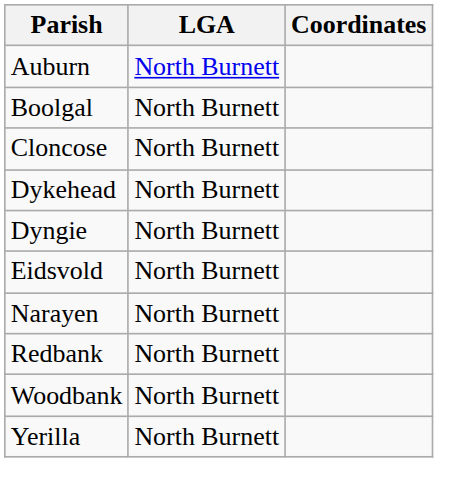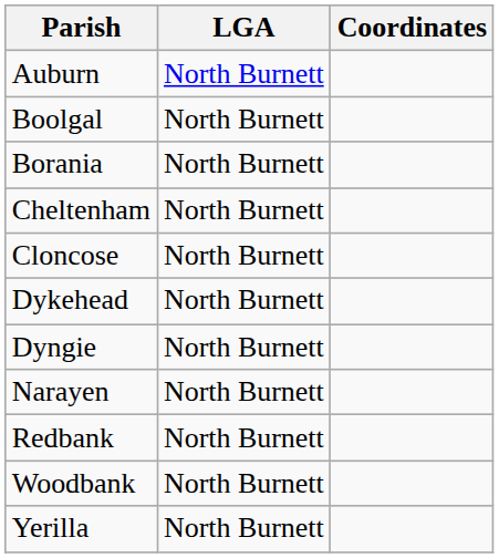 <table class="wikitable sortable">
 <tr>
 <th>Parish</th>
 <th>LGA</th>
 <th>Coordinates</th>
 </tr>
 <tr>
 <td>Auburn</td>
 <td><a href='#'>North Burnett</a></td>
 <td></td>
 </tr>
 <tr>
 <td>Boolgal</td>
 <td>North Burnett</td>
 <td></td>
 </tr>
 <tr>
+<td>Borania</td>
+<td>North Burnett</td>
+<td></td>
+</tr>
+<tr>
+<td>Cheltenham</td>
+<td>North Burnett</td>
+<td></td>
+</tr>
+<tr>
 <td>Cloncose</td>
 <td>North Burnett</td>
 <td></td>
 </tr>
 <tr>
 <td>Dykehead</td>
 <td>North Burnett</td>
 <td></td>
 </tr>
 <tr>
 <td>Dyngie</td>
-<td>North Burnett</td>
-<td></td>
-</tr>
-<tr>
-<td>Eidsvold</td>
 <td>North Burnett</td>
 <td></td>
 </tr>
 <tr>
 <td>Narayen</td>
 <td>North Burnett</td>
 <td></td>
 </tr>
 <tr>
 <td>Redbank</td>
 <td>North Burnett</td>
 <td></td>
 </tr>
 <tr>
 <td>Woodbank</td>
 <td>North Burnett</td>
 <td></td>
 </tr>
 <tr>
 <td>Yerilla</td>
 <td>North Burnett</td>
 <td></td>
 </tr>
 </table>
